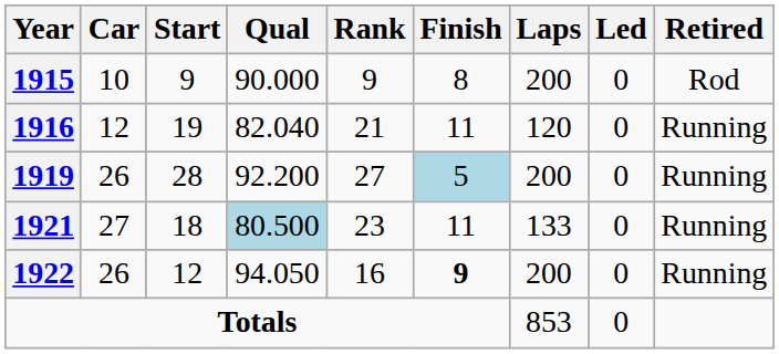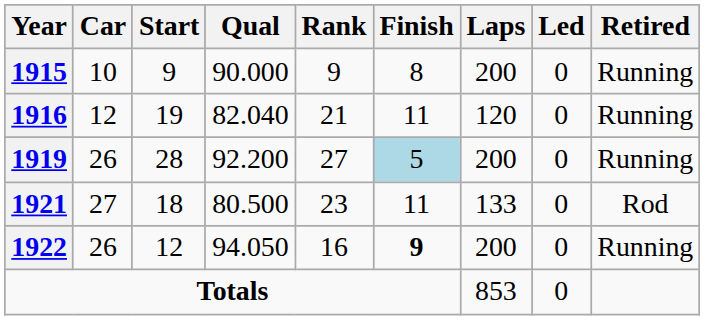 <table class="wikitable" style="text-align:center">
 <tr>
 <th>Year</th>
 <th>Car</th>
 <th>Start</th>
 <th>Qual</th>
 <th>Rank</th>
 <th>Finish</th>
 <th>Laps</th>
 <th>Led</th>
 <th>Retired</th>
 </tr>
 <tr>
 <th><a href='#'>1915</a></th>
 <td>10</td>
 <td>9</td>
 <td>90.000</td>
 <td>9</td>
 <td>8</td>
 <td>200</td>
 <td>0</td>
-<td>Rod</td>
+<td>Running</td>
 </tr>
 <tr>
 <th><a href='#'>1916</a></th>
 <td>12</td>
 <td>19</td>
 <td>82.040</td>
 <td>21</td>
 <td>11</td>
 <td>120</td>
 <td>0</td>
 <td>Running</td>
 </tr>
 <tr>
 <th><a href='#'>1919</a></th>
 <td>26</td>
 <td>28</td>
 <td>92.200</td>
 <td>27</td>
 <td style="background: lightblue;">5</td>
 <td>200</td>
 <td>0</td>
 <td>Running</td>
 </tr>
 <tr>
 <th><a href='#'>1921</a></th>
 <td>27</td>
 <td>18</td>
-<td style="background: lightblue;">80.500</td>
+<td>80.500</td>
 <td>23</td>
 <td>11</td>
 <td>133</td>
 <td>0</td>
-<td>Running</td>
+<td>Rod</td>
 </tr>
 <tr>
 <th><a href='#'>1922</a></th>
 <td>26</td>
 <td>12</td>
 <td>94.050</td>
 <td>16</td>
 <td><strong>9</strong></td>
 <td>200</td>
 <td>0</td>
 <td>Running</td>
 </tr>
 <tr>
 <td colspan=6><strong>Totals</strong></td>
 <td>853</td>
 <td>0</td>
 <td></td>
 </tr>
 </table>
